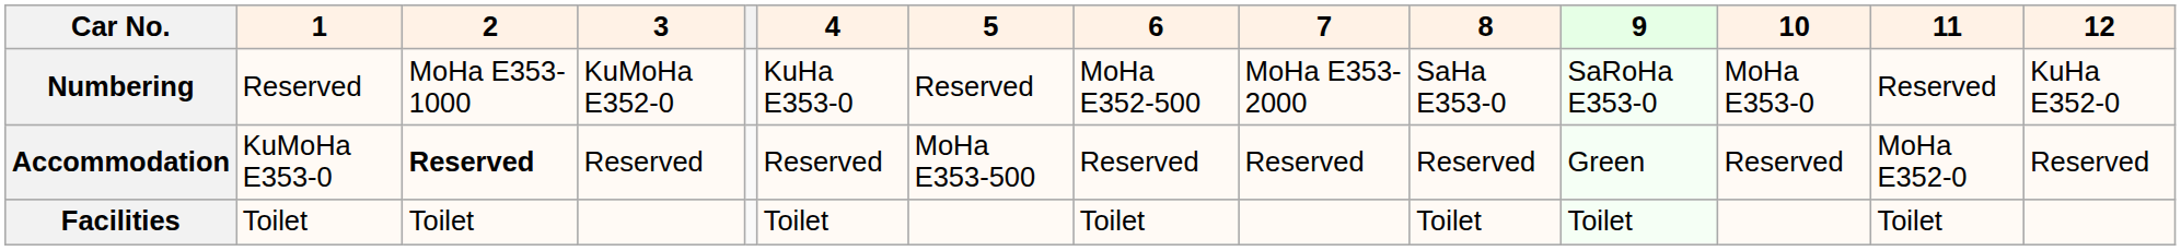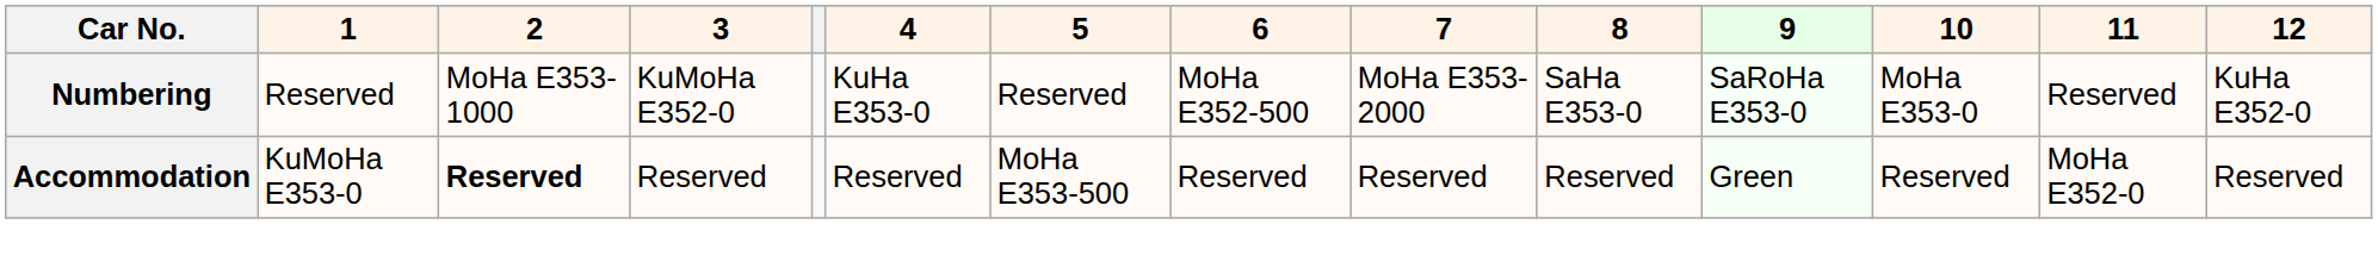 <table class="wikitable">
 <tr>
 <th>Car No.</th>
 <th style="background: #FFF2E6">1</th>
 <th style="background: #FFF2E6">2</th>
 <th style="background: #FFF2E6">3</th>
 <th></th>
 <th style="background: #FFF2E6">4</th>
 <th style="background: #FFF2E6">5</th>
 <th style="background: #FFF2E6">6</th>
 <th style="background: #FFF2E6">7</th>
 <th style="background: #FFF2E6">8</th>
 <th style="background: #E6FFE6">9</th>
 <th style="background: #FFF2E6">10</th>
 <th style="background: #FFF2E6">11</th>
 <th style="background: #FFF2E6">12</th>
 </tr>
 <tr>
 <th>Numbering</th>
 <td style="background: #FFFAF5">Reserved</td>
 <td style="background: #FFFAF5">MoHa E353-1000</td>
 <td style="background: #FFFAF5">KuMoHa E352-0</td>
 <td></td>
 <td style="background: #FFFAF5">KuHa E353-0</td>
 <td style="background: #FFFAF5">Reserved</td>
 <td style="background: #FFFAF5">MoHa E352-500</td>
 <td style="background: #FFFAF5">MoHa E353-2000</td>
 <td style="background: #FFFAF5">SaHa E353-0</td>
 <td style="background: #F5FFF5">SaRoHa E353-0</td>
 <td style="background: #FFFAF5">MoHa E353-0</td>
 <td style="background: #FFFAF5">Reserved</td>
 <td style="background: #FFFAF5">KuHa E352-0</td>
 </tr>
 <tr>
 <th>Accommodation</th>
 <td style="background: #FFFAF5">KuMoHa E353-0</td>
 <td style="background: #FFFAF5"><strong>Reserved</strong></td>
 <td style="background: #FFFAF5">Reserved</td>
 <td></td>
 <td style="background: #FFFAF5">Reserved</td>
 <td style="background: #FFFAF5">MoHa E353-500</td>
 <td style="background: #FFFAF5">Reserved</td>
 <td style="background: #FFFAF5">Reserved</td>
 <td style="background: #FFFAF5">Reserved</td>
 <td style="background: #F5FFF5">Green</td>
 <td style="background: #FFFAF5">Reserved</td>
 <td style="background: #FFFAF5">MoHa E352-0</td>
 <td style="background: #FFFAF5">Reserved</td>
 </tr>
-<tr>
-<th>Facilities</th>
-<td style="background: #FFFAF5">Toilet</td>
-<td style="background: #FFFAF5">Toilet</td>
-<td style="background: #FFFAF5"></td>
-<td></td>
-<td style="background: #FFFAF5">Toilet</td>
-<td style="background: #FFFAF5"></td>
-<td style="background: #FFFAF5">Toilet</td>
-<td style="background: #FFFAF5"></td>
-<td style="background: #FFFAF5">Toilet</td>
-<td style="background: #F5FFF5">Toilet</td>
-<td style="background: #FFFAF5"></td>
-<td style="background: #FFFAF5">Toilet</td>
-<td style="background: #FFFAF5"></td>
-</tr>
 </table>
